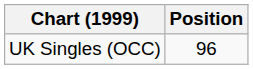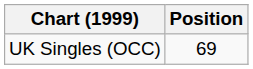 <table class="wikitable">
 <tr>
 <th>Chart (1999)</th>
 <th>Position</th>
 </tr>
 <tr>
 <td>UK Singles (OCC)</td>
-<td align="center">96</td>
+<td align="center">69</td>
 </tr>
 </table>
